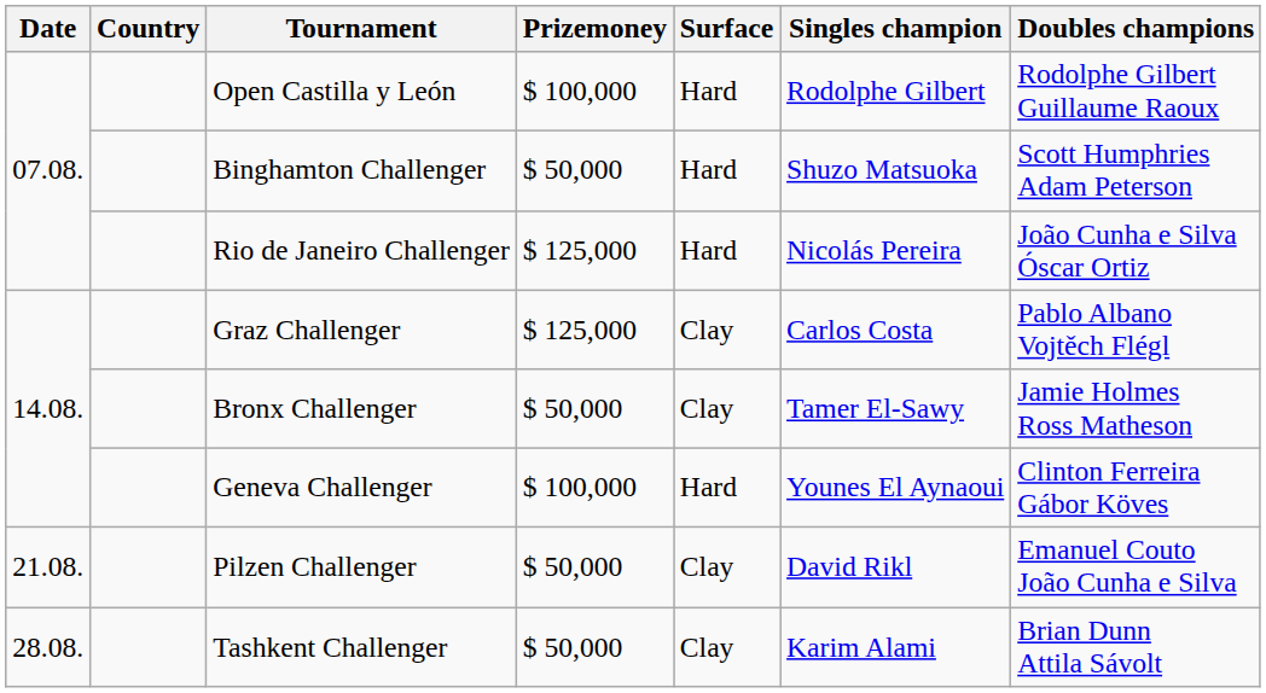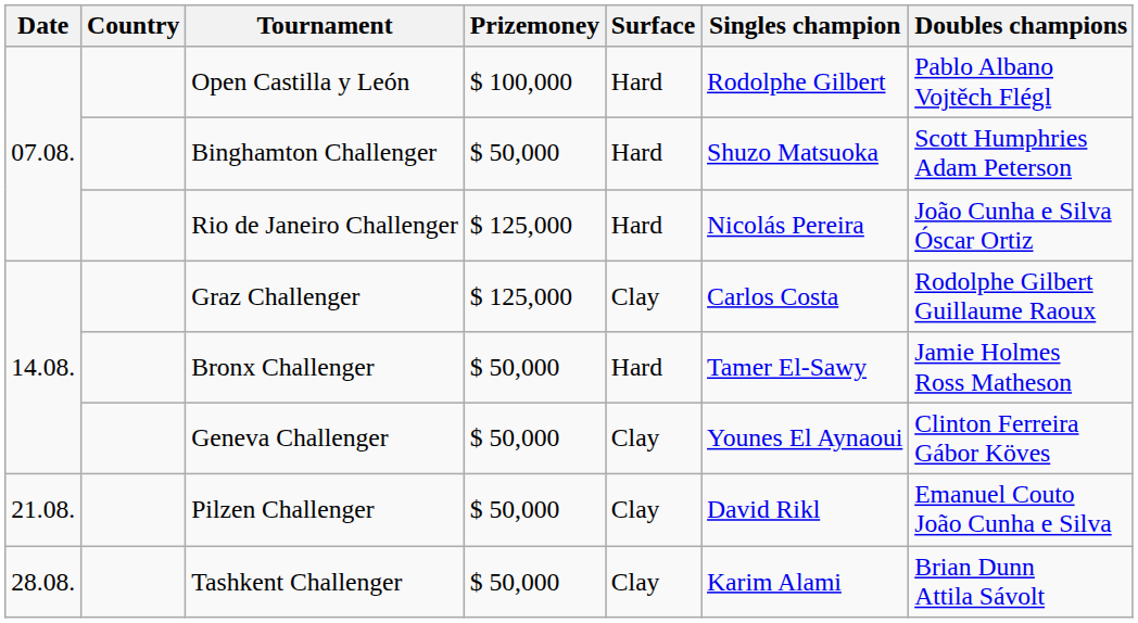 <table class="sortable wikitable" style=font-size:97%>
 <tr>
 <th>Date</th>
 <th>Country</th>
 <th>Tournament</th>
 <th>Prizemoney</th>
 <th>Surface</th>
 <th>Singles champion</th>
 <th>Doubles champions</th>
 </tr>
 <tr>
 <td rowspan="3">07.08.</td>
 <td></td>
 <td>Open Castilla y León</td>
 <td>$ 100,000</td>
 <td>Hard</td>
 <td> <a href='#'>Rodolphe Gilbert</a></td>
-<td> <a href='#'>Rodolphe Gilbert</a><br> <a href='#'>Guillaume Raoux</a></td>
+<td> <a href='#'>Pablo Albano</a><br> <a href='#'>Vojtěch Flégl</a></td>
 </tr>
 <tr>
 <td></td>
 <td>Binghamton Challenger</td>
 <td>$ 50,000</td>
 <td>Hard</td>
 <td> <a href='#'>Shuzo Matsuoka</a></td>
 <td> <a href='#'>Scott Humphries</a><br>  <a href='#'>Adam Peterson</a></td>
 </tr>
 <tr>
 <td></td>
 <td>Rio de Janeiro Challenger</td>
 <td>$ 125,000</td>
 <td>Hard</td>
 <td> <a href='#'>Nicolás Pereira</a></td>
 <td> <a href='#'>João Cunha e Silva</a><br> <a href='#'>Óscar Ortiz</a></td>
 </tr>
 <tr>
 <td rowspan="3">14.08.</td>
 <td></td>
 <td>Graz Challenger</td>
 <td>$ 125,000</td>
 <td>Clay</td>
 <td> <a href='#'>Carlos Costa</a></td>
-<td> <a href='#'>Pablo Albano</a><br> <a href='#'>Vojtěch Flégl</a></td>
+<td> <a href='#'>Rodolphe Gilbert</a><br> <a href='#'>Guillaume Raoux</a></td>
 </tr>
 <tr>
 <td></td>
 <td>Bronx Challenger</td>
 <td>$ 50,000</td>
-<td>Clay</td>
+<td>Hard</td>
 <td> <a href='#'>Tamer El-Sawy</a></td>
 <td> <a href='#'>Jamie Holmes</a><br> <a href='#'>Ross Matheson</a></td>
 </tr>
 <tr>
 <td></td>
 <td>Geneva Challenger</td>
-<td>$ 100,000</td>
-<td>Hard</td>
+<td>$ 50,000</td>
+<td>Clay</td>
 <td> <a href='#'>Younes El Aynaoui</a></td>
 <td> <a href='#'>Clinton Ferreira</a><br>  <a href='#'>Gábor Köves</a></td>
 </tr>
 <tr>
 <td>21.08.</td>
 <td></td>
 <td>Pilzen Challenger</td>
 <td>$ 50,000</td>
 <td>Clay</td>
 <td> <a href='#'>David Rikl</a></td>
 <td> <a href='#'>Emanuel Couto</a><br> <a href='#'>João Cunha e Silva</a></td>
 </tr>
 <tr>
 <td>28.08.</td>
 <td></td>
 <td>Tashkent Challenger</td>
 <td>$ 50,000</td>
 <td>Clay</td>
 <td> <a href='#'>Karim Alami</a></td>
 <td> <a href='#'>Brian Dunn</a><br> <a href='#'>Attila Sávolt</a></td>
 </tr>
 </table>
